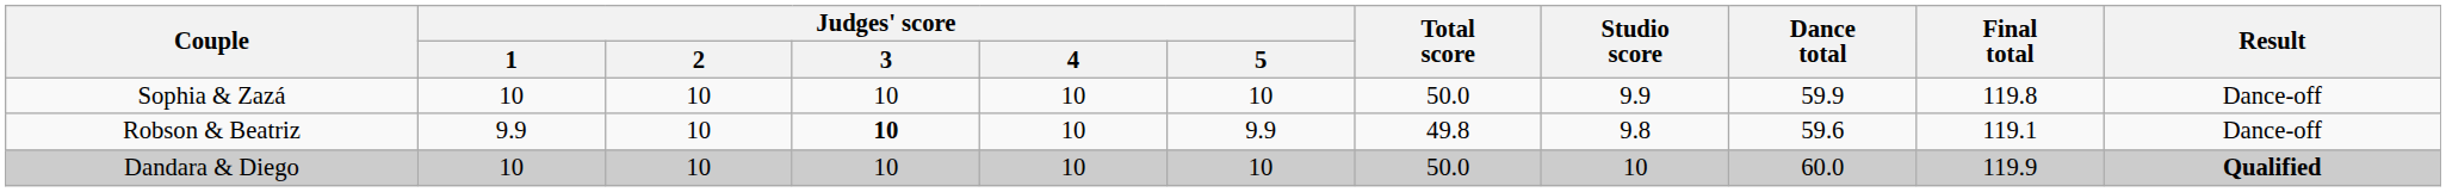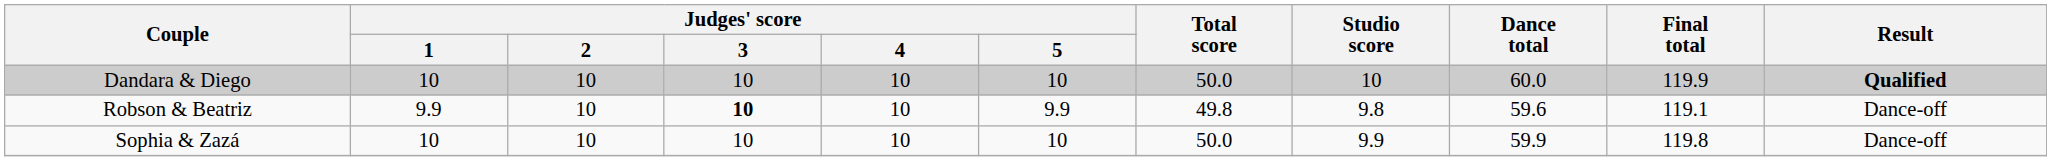 <table class="wikitable" style="font-size:100%; line-height:16px; text-align:center" width="100%">
 <tr>
 <th rowspan=2 width="11.0%">Couple</th>
 <th colspan=5 width="25.0%">Judges' score</th>
 <th rowspan=2 width="05.0%">Total<br>score</th>
 <th rowspan=2 width="05.0%">Studio<br>score</th>
 <th rowspan=2 width="05.0%">Dance<br>total</th>
 <th rowspan=2 width="05.0%">Final<br>total</th>
 <th rowspan=2 width="09.0%">Result</th>
 </tr>
 <tr>
 <th width="05.0%">1</th>
 <th width="05.0%">2</th>
 <th width="05.0%">3</th>
 <th width="05.0%">4</th>
 <th width="05.0%">5</th>
 </tr>
+<tr bgcolor=CCCCCC>
+<td>Dandara & Diego</td>
+<td>10</td>
+<td>10</td>
+<td>10</td>
+<td>10</td>
+<td>10</td>
+<td>50.0</td>
+<td>10</td>
+<td>60.0</td>
+<td>119.9</td>
+<td><strong>Qualified</strong></td>
+</tr>
+<tr>
+<td>Robson & Beatriz</td>
+<td>9.9</td>
+<td>10</td>
+<td><strong>10</strong></td>
+<td>10</td>
+<td>9.9</td>
+<td>49.8</td>
+<td>9.8</td>
+<td>59.6</td>
+<td>119.1</td>
+<td>Dance-off</td>
+</tr>
 <tr>
 <td>Sophia & Zazá</td>
 <td>10</td>
 <td>10</td>
 <td>10</td>
 <td>10</td>
 <td>10</td>
 <td>50.0</td>
 <td>9.9</td>
 <td>59.9</td>
 <td>119.8</td>
 <td>Dance-off</td>
 </tr>
 <tr>
-<td>Robson & Beatriz</td>
-<td>9.9</td>
-<td>10</td>
-<td><strong>10</strong></td>
-<td>10</td>
-<td>9.9</td>
-<td>49.8</td>
-<td>9.8</td>
-<td>59.6</td>
-<td>119.1</td>
-<td>Dance-off</td>
-</tr>
-<tr bgcolor=CCCCCC>
-<td>Dandara & Diego</td>
-<td>10</td>
-<td>10</td>
-<td>10</td>
-<td>10</td>
-<td>10</td>
-<td>50.0</td>
-<td>10</td>
-<td>60.0</td>
-<td>119.9</td>
-<td><strong>Qualified</strong></td>
-</tr>
-<tr>
 </tr>
 </table>
